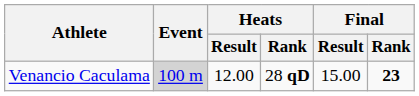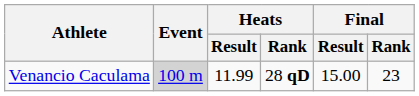 <table class="wikitable" style="font-size:90%">
 <tr>
 <th rowspan=2>Athlete</th>
 <th rowspan=2>Event</th>
 <th colspan=2>Heats</th>
 <th colspan=2>Final</th>
 </tr>
 <tr style="font-size:95%">
 <th>Result</th>
 <th>Rank</th>
 <th>Result</th>
 <th>Rank</th>
 </tr>
 <tr align=center>
 <td align=left><a href='#'>Venancio Caculama</a></td>
 <td align=left style="background: lightgrey;"><a href='#'>100 m</a></td>
-<td>12.00</td>
+<td>11.99</td>
 <td>28 <strong>qD</strong></td>
 <td>15.00</td>
-<td><strong>23</strong></td>
+<td>23</td>
 </tr>
 </table>
